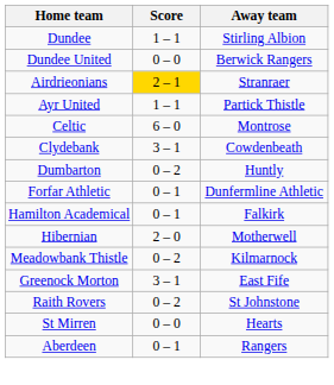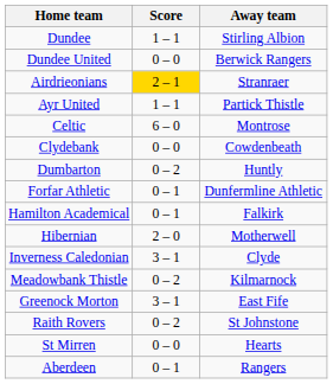 <table class="wikitable" style="text-align: center">
 <tr>
 <th width=140>Home team</th>
 <th width=70>Score</th>
 <th width=140>Away team</th>
 </tr>
 <tr>
 <td><a href='#'>Dundee</a></td>
 <td>1 – 1</td>
 <td><a href='#'>Stirling Albion</a></td>
 </tr>
 <tr>
 <td><a href='#'>Dundee United</a></td>
 <td>0 – 0</td>
 <td><a href='#'>Berwick Rangers</a></td>
 </tr>
 <tr>
 <td><a href='#'>Airdrieonians</a></td>
 <td style="background: gold;">2 – 1</td>
 <td><a href='#'>Stranraer</a></td>
 </tr>
 <tr>
 <td><a href='#'>Ayr United</a></td>
 <td>1 – 1</td>
 <td><a href='#'>Partick Thistle</a></td>
 </tr>
 <tr>
 <td><a href='#'>Celtic</a></td>
 <td>6 – 0</td>
 <td><a href='#'>Montrose</a></td>
 </tr>
 <tr>
 <td><a href='#'>Clydebank</a></td>
-<td>3 – 1</td>
+<td>0 – 0</td>
 <td><a href='#'>Cowdenbeath</a></td>
 </tr>
 <tr>
 <td><a href='#'>Dumbarton</a></td>
 <td>0 – 2</td>
 <td><a href='#'>Huntly</a></td>
 </tr>
 <tr>
 <td><a href='#'>Forfar Athletic</a></td>
 <td>0 – 1</td>
 <td><a href='#'>Dunfermline Athletic</a></td>
 </tr>
 <tr>
 <td><a href='#'>Hamilton Academical</a></td>
 <td>0 – 1</td>
 <td><a href='#'>Falkirk</a></td>
 </tr>
 <tr>
 <td><a href='#'>Hibernian</a></td>
 <td>2 – 0</td>
 <td><a href='#'>Motherwell</a></td>
+</tr>
+<tr>
+<td><a href='#'>Inverness Caledonian</a></td>
+<td>3 – 1</td>
+<td><a href='#'>Clyde</a></td>
 </tr>
 <tr>
 <td><a href='#'>Meadowbank Thistle</a></td>
 <td>0 – 2</td>
 <td><a href='#'>Kilmarnock</a></td>
 </tr>
 <tr>
 <td><a href='#'>Greenock Morton</a></td>
 <td>3 – 1</td>
 <td><a href='#'>East Fife</a></td>
 </tr>
 <tr>
 <td><a href='#'>Raith Rovers</a></td>
 <td>0 – 2</td>
 <td><a href='#'>St Johnstone</a></td>
 </tr>
 <tr>
 <td><a href='#'>St Mirren</a></td>
 <td>0 – 0</td>
 <td><a href='#'>Hearts</a></td>
 </tr>
 <tr>
 <td><a href='#'>Aberdeen</a></td>
 <td>0 – 1</td>
 <td><a href='#'>Rangers</a></td>
 </tr>
 </table>
